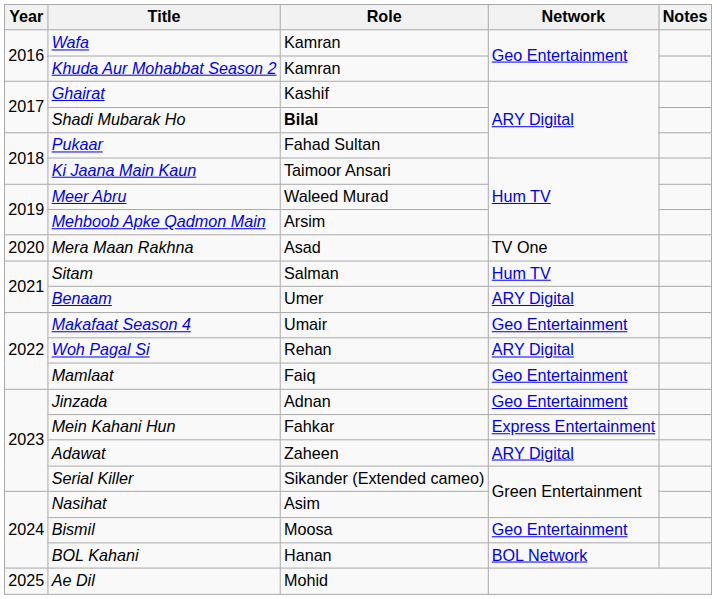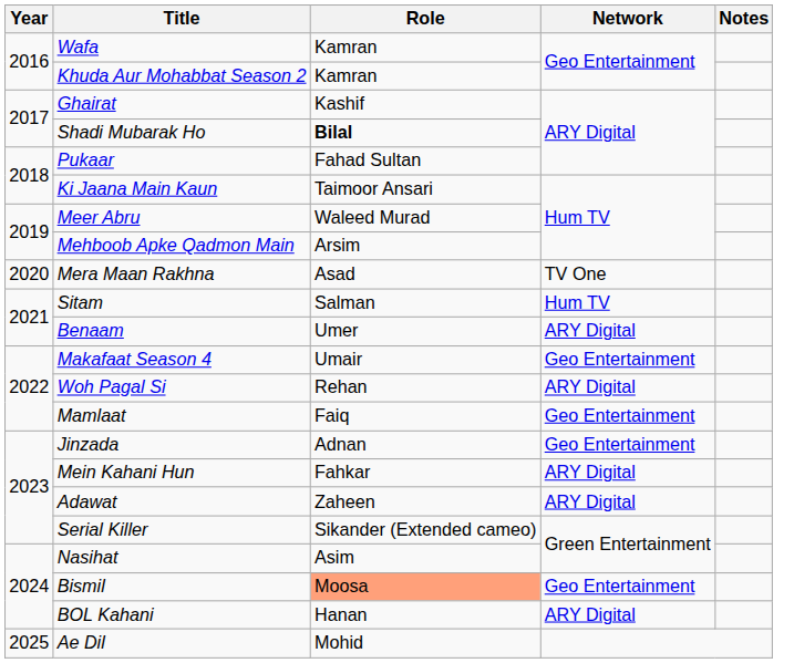 <table class="wikitable">
 <tr>
 <th>Year</th>
 <th>Title</th>
 <th>Role</th>
 <th>Network</th>
 <th>Notes</th>
 </tr>
 <tr>
 <td rowspan="2">2016</td>
 <td><em><a href='#'>Wafa</a></em></td>
 <td>Kamran</td>
 <td rowspan="2"><a href='#'>Geo Entertainment</a></td>
 <td></td>
 </tr>
 <tr>
 <td><em><a href='#'>Khuda Aur Mohabbat Season 2</a></em></td>
 <td>Kamran</td>
 <td></td>
 </tr>
 <tr>
 <td rowspan=2>2017</td>
 <td><em><a href='#'>Ghairat</a></em></td>
 <td>Kashif</td>
 <td rowspan="3"><a href='#'>ARY Digital</a></td>
 <td></td>
 </tr>
 <tr>
 <td><em>Shadi Mubarak Ho</em></td>
 <td><strong>Bilal</strong></td>
 <td></td>
 </tr>
 <tr>
 <td rowspan=2>2018</td>
 <td><em><a href='#'>Pukaar</a></em></td>
 <td>Fahad Sultan</td>
 <td></td>
 </tr>
 <tr>
 <td><em><a href='#'>Ki Jaana Main Kaun</a></em></td>
 <td>Taimoor Ansari</td>
 <td rowspan="3"><a href='#'>Hum TV</a></td>
 <td></td>
 </tr>
 <tr>
 <td rowspan=2>2019</td>
 <td><em><a href='#'>Meer Abru</a></em></td>
 <td>Waleed Murad</td>
 <td></td>
 </tr>
 <tr>
 <td><em><a href='#'>Mehboob Apke Qadmon Main</a></em></td>
 <td>Arsim</td>
 <td></td>
 </tr>
 <tr>
 <td>2020</td>
 <td><em>Mera Maan Rakhna</em></td>
 <td>Asad</td>
 <td>TV One</td>
 <td></td>
 </tr>
 <tr>
 <td rowspan=2>2021</td>
 <td><em>Sitam</em></td>
 <td>Salman</td>
 <td><a href='#'>Hum TV</a></td>
 <td></td>
 </tr>
 <tr>
 <td><em><a href='#'>Benaam</a></em></td>
 <td>Umer</td>
 <td><a href='#'>ARY Digital</a></td>
 <td></td>
 </tr>
 <tr>
 <td rowspan=3>2022</td>
 <td><em><a href='#'>Makafaat Season 4</a></em></td>
 <td>Umair</td>
 <td><a href='#'>Geo Entertainment</a></td>
 <td></td>
 </tr>
 <tr>
 <td><em><a href='#'>Woh Pagal Si</a></em></td>
 <td>Rehan</td>
 <td><a href='#'>ARY Digital</a></td>
 <td></td>
 </tr>
 <tr>
 <td><em>Mamlaat</em></td>
 <td>Faiq</td>
 <td><a href='#'>Geo Entertainment</a></td>
 </tr>
 <tr>
 <td rowspan="4">2023</td>
 <td><em>Jinzada</em></td>
 <td>Adnan</td>
 <td><a href='#'>Geo Entertainment</a></td>
 <td></td>
 </tr>
 <tr>
 <td><em>Mein Kahani Hun</em></td>
 <td>Fahkar</td>
-<td><a href='#'>Express Entertainment</a></td>
+<td><a href='#'>ARY Digital</a></td>
 <td></td>
 </tr>
 <tr>
 <td><em>Adawat</em></td>
 <td>Zaheen</td>
 <td><a href='#'>ARY Digital</a></td>
 <td></td>
 </tr>
 <tr>
 <td><em>Serial Killer</em></td>
 <td>Sikander (Extended cameo)</td>
 <td rowspan="2">Green Entertainment</td>
 <td></td>
 </tr>
 <tr>
 <td rowspan="3">2024</td>
 <td><em>Nasihat</em></td>
 <td>Asim</td>
 <td></td>
 </tr>
 <tr>
 <td><em>Bismil</em></td>
-<td>Moosa</td>
+<td style="background: lightsalmon;">Moosa</td>
 <td><a href='#'>Geo Entertainment</a></td>
 <td></td>
 </tr>
 <tr>
 <td><em>BOL Kahani</em></td>
 <td>Hanan</td>
-<td><a href='#'>BOL Network</a></td>
+<td><a href='#'>ARY Digital</a></td>
 <td></td>
 </tr>
 <tr>
 <td rowspan=>2025</td>
 <td><em>Ae Dil</em></td>
 <td>Mohid</td>
 </tr>
 </table>
